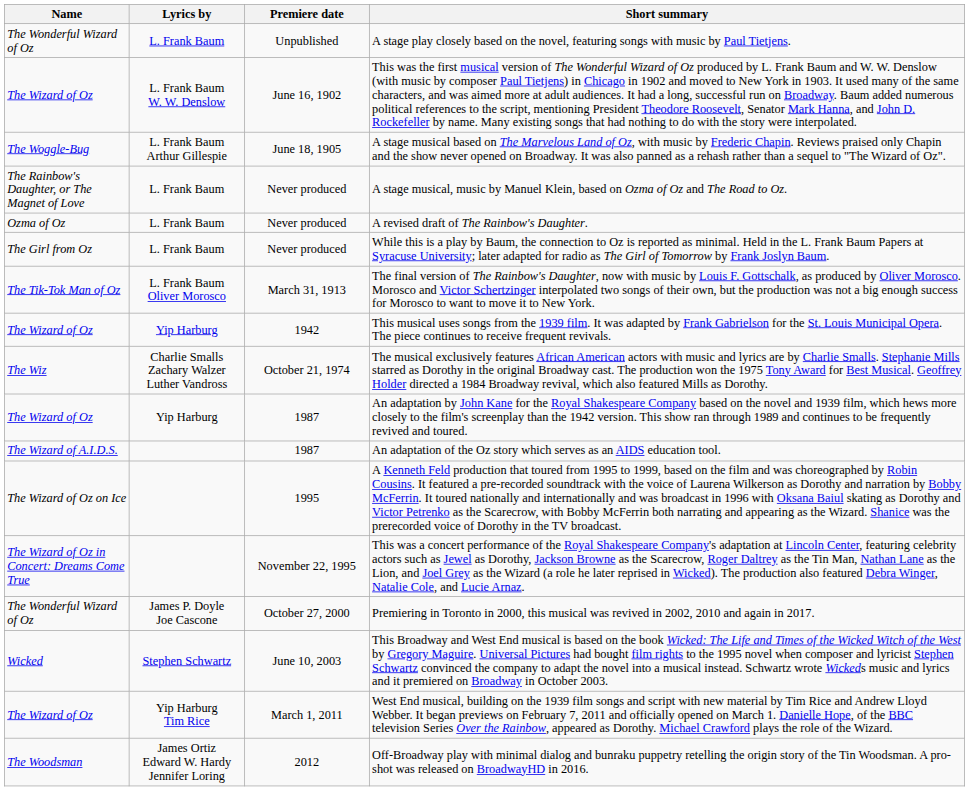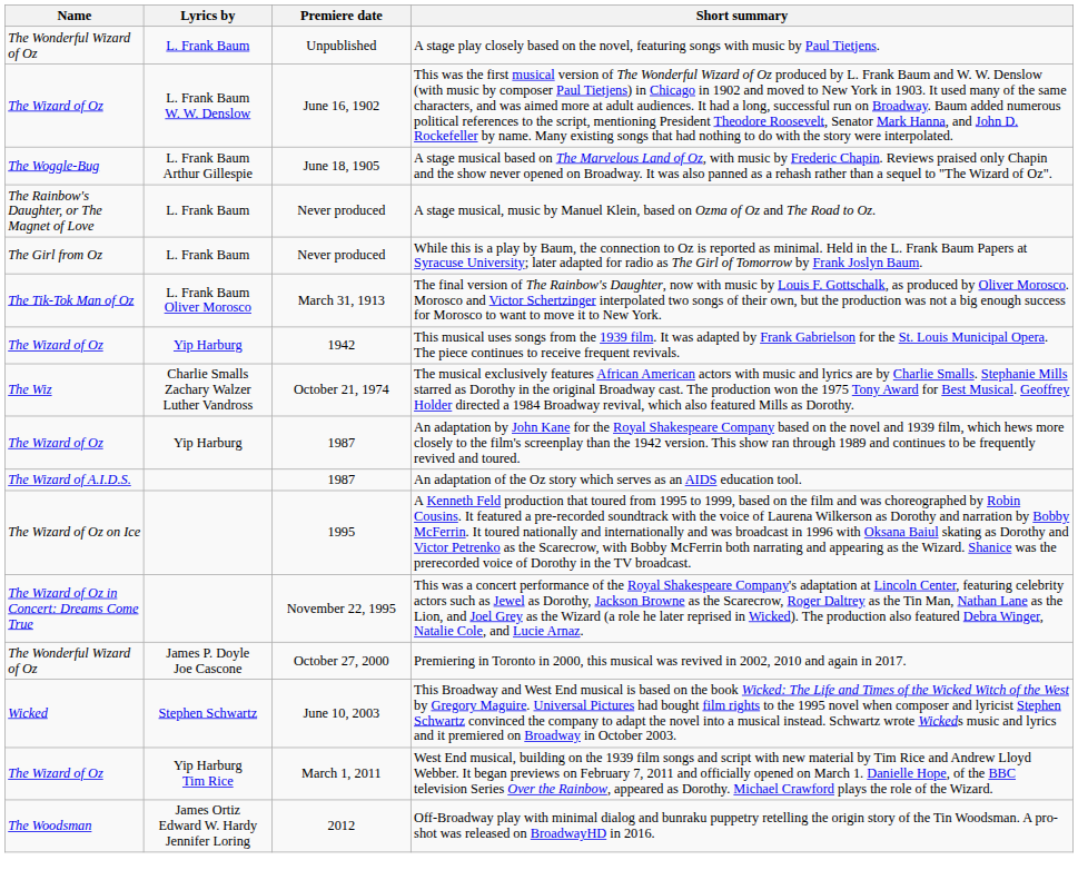 <table class="wikitable sortable">
 <tr>
 <th width="13%">Name</th>
 <th class="unsortable" width="12%">Lyrics by</th>
 <th width="13%">Premiere date</th>
 <th class="unsortable">Short summary</th>
 </tr>
 <tr>
 <td><em>The Wonderful Wizard of Oz</em></td>
 <td align="center"><a href='#'>L. Frank Baum</a></td>
 <td align="center">Unpublished<br></td>
 <td>A stage play closely based on the novel, featuring songs with music by <a href='#'>Paul Tietjens</a>.</td>
 </tr>
 <tr>
 <td><em><a href='#'>The Wizard of Oz</a></em></td>
 <td align="center">L. Frank Baum<br><a href='#'>W. W. Denslow</a></td>
 <td align="center">June 16, 1902</td>
 <td>This was the first <a href='#'>musical</a> version of <em>The Wonderful Wizard of Oz</em> produced by L. Frank Baum and W. W. Denslow (with music by composer <a href='#'>Paul Tietjens</a>) in <a href='#'>Chicago</a> in 1902 and moved to New York in 1903. It used many of the same characters, and was aimed more at adult audiences. It had a long, successful run on <a href='#'>Broadway</a>. Baum added numerous political references to the script, mentioning President <a href='#'>Theodore Roosevelt</a>, Senator <a href='#'>Mark Hanna</a>, and <a href='#'>John D. Rockefeller</a> by name. Many existing songs that had nothing to do with the story were interpolated.</td>
 </tr>
 <tr>
 <td><em><a href='#'>The Woggle-Bug</a></em></td>
 <td align="center">L. Frank Baum<br>Arthur Gillespie</td>
 <td align="center">June 18, 1905</td>
 <td>A stage musical based on <em><a href='#'>The Marvelous Land of Oz</a></em>, with music by <a href='#'>Frederic Chapin</a>.  Reviews praised only Chapin and the show never opened on Broadway. It was also panned as a rehash rather than a sequel to "The Wizard of Oz".</td>
 </tr>
 <tr>
 <td><em>The Rainbow's Daughter, or The Magnet of Love</em></td>
 <td align="center">L. Frank Baum</td>
 <td align="center">Never produced<br></td>
 <td>A stage musical, music by Manuel Klein, based on <em>Ozma of Oz</em> and <em>The Road to Oz</em>.</td>
-</tr>
-<tr>
-<td><em>Ozma of Oz</em></td>
-<td align="center">L. Frank Baum</td>
-<td align="center">Never produced<br></td>
-<td>A revised draft of <em>The Rainbow's Daughter</em>.</td>
 </tr>
 <tr>
 <td><em>The Girl from Oz</em></td>
 <td align="center">L. Frank Baum</td>
 <td align="center">Never produced<br></td>
 <td>While this is a play by Baum, the connection to Oz is reported as minimal. Held in the L. Frank Baum Papers at <a href='#'>Syracuse University</a>; later adapted for radio as <em>The Girl of Tomorrow</em> by <a href='#'>Frank Joslyn Baum</a>.</td>
 </tr>
 <tr>
 <td><em><a href='#'>The Tik-Tok Man of Oz</a></em></td>
 <td align="center">L. Frank Baum<br><a href='#'>Oliver Morosco</a></td>
 <td align="center">March 31, 1913</td>
 <td>The final version of <em>The Rainbow's Daughter</em>, now with music by <a href='#'>Louis F. Gottschalk</a>, as produced by <a href='#'>Oliver Morosco</a>.  Morosco and <a href='#'>Victor Schertzinger</a> interpolated two songs of their own, but the production was not a big enough success for Morosco to want to move it to New York.</td>
 </tr>
 <tr>
 <td><em><a href='#'>The Wizard of Oz</a></em></td>
 <td align="center"><a href='#'>Yip Harburg</a></td>
 <td align="center">1942</td>
 <td>This musical uses songs from the <a href='#'>1939 film</a>. It was adapted by <a href='#'>Frank Gabrielson</a> for the <a href='#'>St. Louis Municipal Opera</a>. The piece continues to receive frequent revivals.</td>
 </tr>
 <tr>
 <td><em><a href='#'>The Wiz</a></em></td>
 <td align="center">Charlie Smalls<br>Zachary Walzer<br>Luther Vandross</td>
 <td align="center">October 21, 1974</td>
 <td>The musical exclusively features <a href='#'>African American</a> actors with music and lyrics are by <a href='#'>Charlie Smalls</a>. <a href='#'>Stephanie Mills</a> starred as Dorothy in the original Broadway cast. The production won the 1975 <a href='#'>Tony Award</a> for <a href='#'>Best Musical</a>. <a href='#'>Geoffrey Holder</a> directed a 1984 Broadway revival, which also featured Mills as Dorothy.</td>
 </tr>
 <tr>
 <td><em><a href='#'>The Wizard of Oz</a></em></td>
 <td align="center">Yip Harburg</td>
 <td align="center">1987</td>
 <td>An adaptation by <a href='#'>John Kane</a> for the <a href='#'>Royal Shakespeare Company</a> based on the novel and 1939 film, which hews more closely to the film's screenplay than the 1942 version. This show ran through 1989 and continues to be frequently revived and toured.</td>
 </tr>
 <tr>
 <td><em><a href='#'>The Wizard of A.I.D.S.</a></em></td>
 <td></td>
 <td align="center">1987</td>
 <td>An adaptation of the Oz story which serves as an <a href='#'>AIDS</a> education tool.</td>
 </tr>
 <tr>
 <td><em>The Wizard of Oz on Ice</em></td>
 <td></td>
 <td align="center">1995</td>
 <td>A <a href='#'>Kenneth Feld</a> production that toured from 1995 to 1999, based on the film and was choreographed by <a href='#'>Robin Cousins</a>. It featured a pre-recorded soundtrack with the voice of Laurena Wilkerson as Dorothy and narration by <a href='#'>Bobby McFerrin</a>.  It toured nationally and internationally and was broadcast in 1996 with <a href='#'>Oksana Baiul</a> skating as Dorothy and <a href='#'>Victor Petrenko</a> as the Scarecrow, with Bobby McFerrin both narrating and appearing as the Wizard. <a href='#'>Shanice</a> was the prerecorded voice of Dorothy in the TV broadcast.</td>
 </tr>
 <tr>
 <td><em><a href='#'>The Wizard of Oz in Concert: Dreams Come True</a></em></td>
 <td></td>
 <td align="center">November 22, 1995</td>
 <td>This was a concert performance of the <a href='#'>Royal Shakespeare Company</a>'s adaptation at <a href='#'>Lincoln Center</a>, featuring celebrity actors such as <a href='#'>Jewel</a> as Dorothy, <a href='#'>Jackson Browne</a> as the Scarecrow, <a href='#'>Roger Daltrey</a> as the Tin Man, <a href='#'>Nathan Lane</a> as the Lion, and <a href='#'>Joel Grey</a> as the Wizard (a role he later reprised in <a href='#'>Wicked</a>). The production also featured <a href='#'>Debra Winger</a>, <a href='#'>Natalie Cole</a>, and <a href='#'>Lucie Arnaz</a>.</td>
 </tr>
 <tr>
 <td><em>The Wonderful Wizard of Oz</em></td>
 <td align="center">James P. Doyle<br>Joe Cascone</td>
 <td align="center">October 27, 2000</td>
 <td>Premiering in Toronto in 2000, this musical was revived in 2002, 2010 and again in 2017.</td>
 </tr>
 <tr>
 <td><em><a href='#'>Wicked</a></em></td>
 <td align="center"><a href='#'>Stephen Schwartz</a></td>
 <td align="center">June 10, 2003</td>
 <td>This Broadway and West End musical is based on the book <em><a href='#'>Wicked: The Life and Times of the Wicked Witch of the West</a></em> by <a href='#'>Gregory Maguire</a>. <a href='#'>Universal Pictures</a> had bought <a href='#'>film rights</a> to the 1995 novel when composer and lyricist <a href='#'>Stephen Schwartz</a> convinced the company to adapt the novel into a musical instead. Schwartz wrote <em><a href='#'>Wicked</a></em>s music and lyrics and it premiered on <a href='#'>Broadway</a> in October 2003.</td>
 </tr>
 <tr>
 <td><em><a href='#'>The Wizard of Oz</a></em></td>
 <td align="center">Yip Harburg<br><a href='#'>Tim Rice</a></td>
 <td align="center">March 1, 2011</td>
 <td>West End musical, building on the 1939 film songs and script with new material by Tim Rice and Andrew Lloyd Webber. It began previews on February 7, 2011 and officially opened on March 1. <a href='#'>Danielle Hope</a>, of the <a href='#'>BBC</a> television Series <em><a href='#'>Over the Rainbow</a></em>, appeared as Dorothy. <a href='#'>Michael Crawford</a> plays the role of the Wizard.</td>
 </tr>
 <tr>
 <td><em><a href='#'>The Woodsman</a></em></td>
 <td align="center">James Ortiz<br>Edward W. Hardy<br>Jennifer Loring</td>
 <td align="center">2012</td>
 <td>Off-Broadway play with minimal dialog and bunraku puppetry retelling the origin story of the Tin Woodsman. A pro-shot was released on <a href='#'>BroadwayHD</a> in 2016.</td>
 </tr>
 </table>
